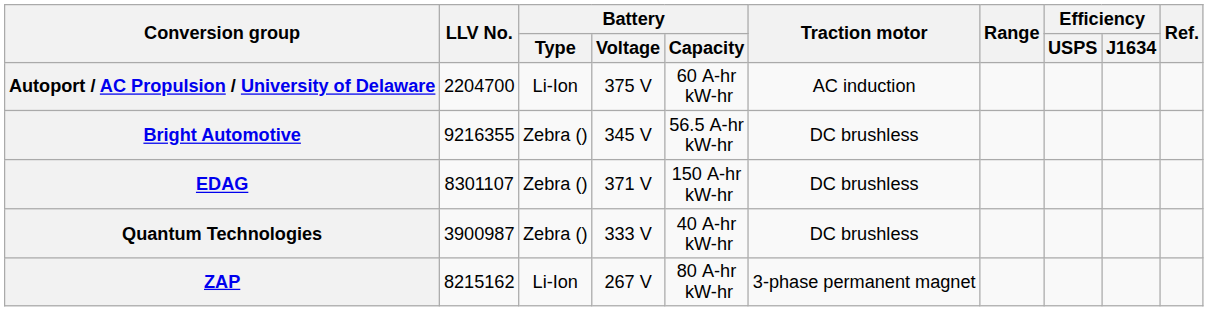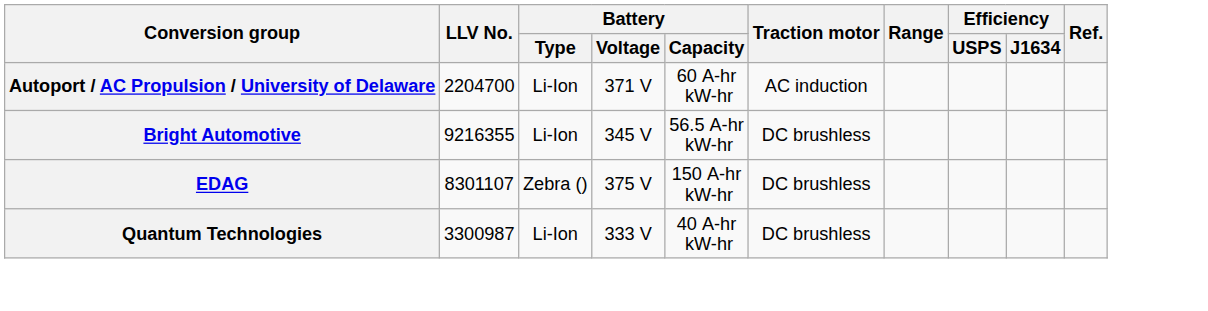 <table class="wikitable sortable" style="font-size:90%;text-align:center;">
 <tr>
 <th rowspan=2>Conversion group</th>
 <th rowspan=2>LLV No.</th>
 <th colspan=3>Battery</th>
 <th rowspan=2>Traction motor</th>
 <th rowspan=2>Range</th>
 <th colspan=2>Efficiency</th>
 <th rowspan=2 class="unsortable">Ref.</th>
 </tr>
 <tr>
 <th>Type</th>
 <th>Voltage</th>
 <th>Capacity</th>
 <th>USPS</th>
 <th>J1634</th>
 </tr>
 <tr>
 <th>Autoport / <a href='#'>AC Propulsion</a> / <a href='#'>University of Delaware</a></th>
 <td>2204700</td>
 <td>Li-Ion</td>
-<td>375 V</td>
+<td>371 V</td>
 <td>60 A-hr<br> kW-hr</td>
 <td>AC induction</td>
 <td></td>
 <td></td>
 <td></td>
 <td></td>
 </tr>
 <tr>
 <th><a href='#'>Bright Automotive</a></th>
 <td>9216355</td>
-<td>Zebra ()</td>
+<td>Li-Ion</td>
 <td>345 V</td>
 <td>56.5 A-hr<br> kW-hr</td>
 <td>DC brushless</td>
 <td></td>
 <td></td>
 <td></td>
 <td></td>
 </tr>
 <tr>
 <th><a href='#'>EDAG</a></th>
 <td>8301107</td>
 <td>Zebra ()</td>
-<td>371 V</td>
+<td>375 V</td>
 <td>150 A-hr<br> kW-hr</td>
 <td>DC brushless</td>
 <td></td>
 <td></td>
 <td></td>
 <td></td>
 </tr>
 <tr>
 <th>Quantum Technologies</th>
-<td>3900987</td>
-<td>Zebra ()</td>
+<td>3300987</td>
+<td>Li-Ion</td>
 <td>333 V</td>
 <td>40 A-hr<br> kW-hr</td>
 <td>DC brushless</td>
 <td></td>
 <td></td>
 <td></td>
 <td></td>
 </tr>
-<tr>
-<th><a href='#'>ZAP</a></th>
-<td>8215162</td>
-<td>Li-Ion</td>
-<td>267 V</td>
-<td>80 A-hr<br> kW-hr</td>
-<td>3-phase permanent magnet</td>
-<td></td>
-<td></td>
-<td></td>
-<td></td>
-</tr>
 </table>
